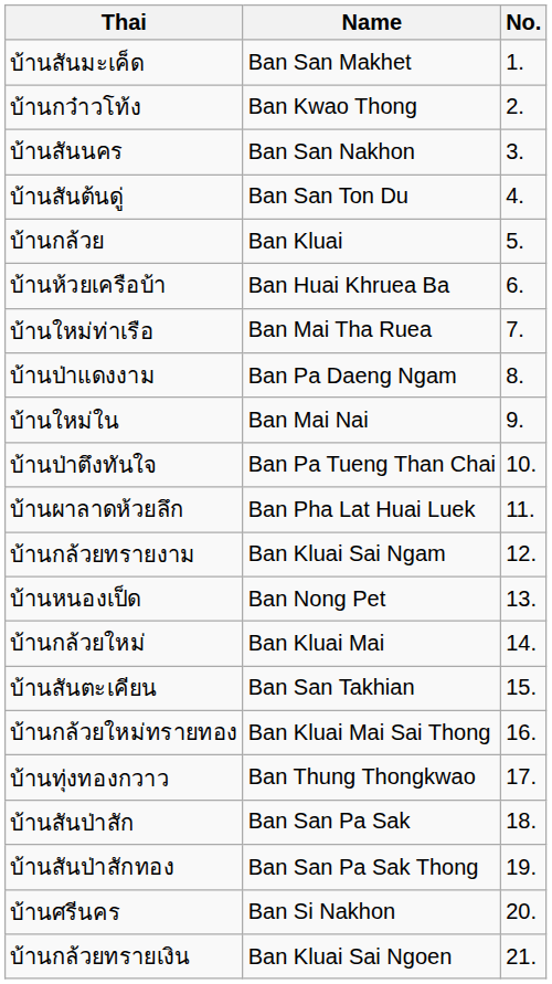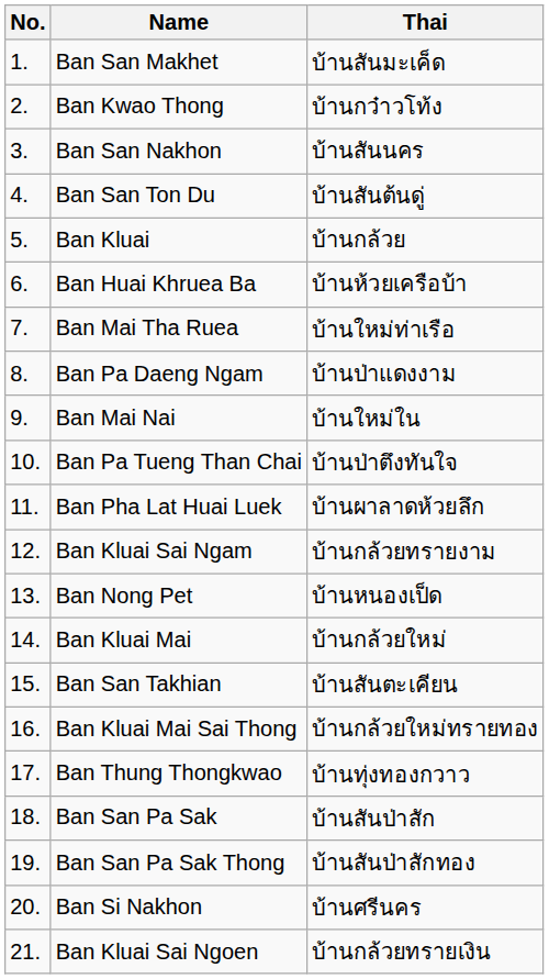 <table class="wikitable sortable">
 <tr>
+<th>No.</th>
+<th>Name</th>
 <th>Thai</th>
-<th>Name</th>
-<th>No.</th>
 </tr>
 <tr>
+<td>1.</td>
+<td>Ban San Makhet</td>
 <td>บ้านสันมะเค็ด</td>
-<td>Ban San Makhet</td>
-<td>1.</td>
 </tr>
 <tr>
+<td>2.</td>
+<td>Ban Kwao Thong</td>
 <td>บ้านกว๋าวโท้ง</td>
-<td>Ban Kwao Thong</td>
-<td>2.</td>
 </tr>
 <tr>
+<td>3.</td>
+<td>Ban San Nakhon</td>
 <td>บ้านสันนคร</td>
-<td>Ban San Nakhon</td>
-<td>3.</td>
 </tr>
 <tr>
+<td>4.</td>
+<td>Ban San Ton Du</td>
 <td>บ้านสันต้นดู่</td>
-<td>Ban San Ton Du</td>
-<td>4.</td>
 </tr>
 <tr>
+<td>5.</td>
+<td>Ban Kluai</td>
 <td>บ้านกล้วย</td>
-<td>Ban Kluai</td>
-<td>5.</td>
 </tr>
 <tr>
+<td>6.</td>
+<td>Ban Huai Khruea Ba</td>
 <td>บ้านห้วยเครือบ้า</td>
-<td>Ban Huai Khruea Ba</td>
-<td>6.</td>
 </tr>
 <tr>
+<td>7.</td>
+<td>Ban Mai Tha Ruea</td>
 <td>บ้านใหม่ท่าเรือ</td>
-<td>Ban Mai Tha Ruea</td>
-<td>7.</td>
 </tr>
 <tr>
+<td>8.</td>
+<td>Ban Pa Daeng Ngam</td>
 <td>บ้านป่าแดงงาม</td>
-<td>Ban Pa Daeng Ngam</td>
-<td>8.</td>
 </tr>
 <tr>
+<td>9.</td>
+<td>Ban Mai Nai</td>
 <td>บ้านใหม่ใน</td>
-<td>Ban Mai Nai</td>
-<td>9.</td>
 </tr>
 <tr>
+<td>10.</td>
+<td>Ban Pa Tueng Than Chai</td>
 <td>บ้านป่าตึงทันใจ</td>
-<td>Ban Pa Tueng Than Chai</td>
-<td>10.</td>
 </tr>
 <tr>
+<td>11.</td>
+<td>Ban Pha Lat Huai Luek</td>
 <td>บ้านผาลาดห้วยลึก</td>
-<td>Ban Pha Lat Huai Luek</td>
-<td>11.</td>
 </tr>
 <tr>
+<td>12.</td>
+<td>Ban Kluai Sai Ngam</td>
 <td>บ้านกล้วยทรายงาม</td>
-<td>Ban Kluai Sai Ngam</td>
-<td>12.</td>
 </tr>
 <tr>
+<td>13.</td>
+<td>Ban Nong Pet</td>
 <td>บ้านหนองเป็ด</td>
-<td>Ban Nong Pet</td>
-<td>13.</td>
 </tr>
 <tr>
+<td>14.</td>
+<td>Ban Kluai Mai</td>
 <td>บ้านกล้วยใหม่</td>
-<td>Ban Kluai Mai</td>
-<td>14.</td>
 </tr>
 <tr>
+<td>15.</td>
+<td>Ban San Takhian</td>
 <td>บ้านสันตะเคียน</td>
-<td>Ban San Takhian</td>
-<td>15.</td>
 </tr>
 <tr>
+<td>16.</td>
+<td>Ban Kluai Mai Sai Thong</td>
 <td>บ้านกล้วยใหม่ทรายทอง</td>
-<td>Ban Kluai Mai Sai Thong</td>
-<td>16.</td>
 </tr>
 <tr>
+<td>17.</td>
+<td>Ban Thung Thongkwao</td>
 <td>บ้านทุ่งทองกวาว</td>
-<td>Ban Thung Thongkwao</td>
-<td>17.</td>
 </tr>
 <tr>
+<td>18.</td>
+<td>Ban San Pa Sak</td>
 <td>บ้านสันป่าสัก</td>
-<td>Ban San Pa Sak</td>
-<td>18.</td>
 </tr>
 <tr>
+<td>19.</td>
+<td>Ban San Pa Sak Thong</td>
 <td>บ้านสันป่าสักทอง</td>
-<td>Ban San Pa Sak Thong</td>
-<td>19.</td>
 </tr>
 <tr>
+<td>20.</td>
+<td>Ban Si Nakhon</td>
 <td>บ้านศรีนคร</td>
-<td>Ban Si Nakhon</td>
-<td>20.</td>
 </tr>
 <tr>
+<td>21.</td>
+<td>Ban Kluai Sai Ngoen</td>
 <td>บ้านกล้วยทรายเงิน</td>
-<td>Ban Kluai Sai Ngoen</td>
-<td>21.</td>
 </tr>
 </table>
